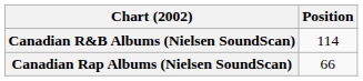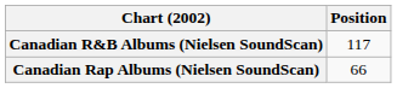 <table class="wikitable plainrowheaders" style="text-align:center;">
 <tr>
 <th>Chart (2002)</th>
 <th>Position</th>
 </tr>
 <tr>
 <th scope="row">Canadian R&B Albums (Nielsen SoundScan)</th>
-<td>114</td>
+<td>117</td>
 </tr>
 <tr>
 <th scope="row">Canadian Rap Albums (Nielsen SoundScan)</th>
 <td>66</td>
 </tr>
 </table>
